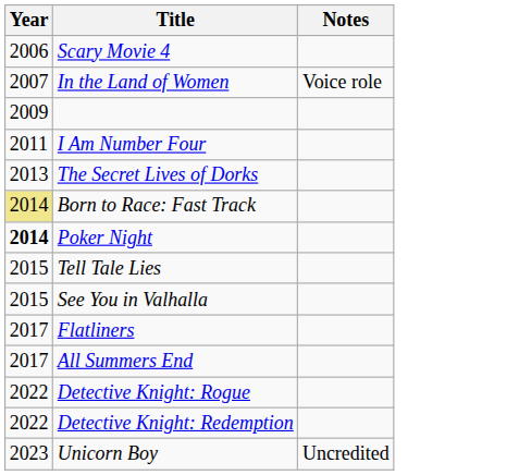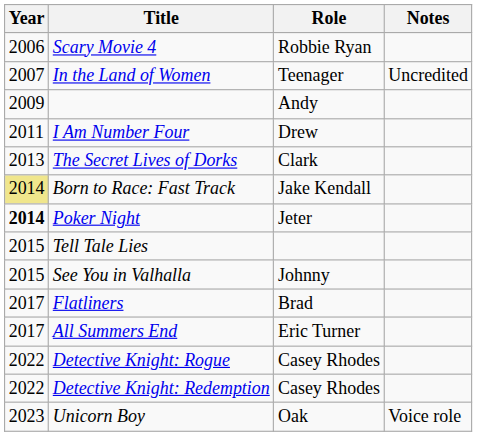 <table class="wikitable sortable">
 <tr>
 <th>Year</th>
 <th>Title</th>
+<th>Role</th>
 <th class="unsortable">Notes</th>
 </tr>
 <tr>
 <td>2006</td>
 <td><em><a href='#'>Scary Movie 4</a></em></td>
+<td>Robbie Ryan</td>
 <td></td>
 </tr>
 <tr>
 <td>2007</td>
 <td><em><a href='#'>In the Land of Women</a></em></td>
-<td>Voice role</td>
+<td>Teenager</td>
+<td>Uncredited</td>
 </tr>
 <tr>
 <td>2009</td>
 <td><em></em></td>
+<td>Andy</td>
 <td></td>
 </tr>
 <tr>
 <td>2011</td>
 <td><em><a href='#'>I Am Number Four</a></em></td>
+<td>Drew</td>
 <td></td>
 </tr>
 <tr>
 <td>2013</td>
 <td data-sort-value="Secret Lives of Dorks, The"><em><a href='#'>The Secret Lives of Dorks</a></em></td>
+<td>Clark</td>
 <td></td>
 </tr>
 <tr>
 <td style="background: khaki;">2014</td>
 <td><em>Born to Race: Fast Track</em></td>
+<td>Jake Kendall</td>
 <td></td>
 </tr>
 <tr>
 <td><strong>2014</strong></td>
 <td><em><a href='#'>Poker Night</a></em></td>
+<td>Jeter</td>
 <td></td>
 </tr>
 <tr>
 <td>2015</td>
 <td><em>Tell Tale Lies</em></td>
 <td></td>
+<td></td>
 </tr>
 <tr>
 <td>2015</td>
 <td><em>See You in Valhalla</em></td>
+<td>Johnny</td>
 <td></td>
 </tr>
 <tr>
 <td>2017</td>
 <td><em><a href='#'>Flatliners</a></em></td>
+<td>Brad</td>
 <td></td>
 </tr>
 <tr>
 <td>2017</td>
 <td><em><a href='#'>All Summers End</a></em></td>
+<td>Eric Turner</td>
 <td></td>
 </tr>
 <tr>
 <td>2022</td>
 <td><em><a href='#'>Detective Knight: Rogue</a></em></td>
+<td>Casey Rhodes</td>
 <td></td>
 </tr>
 <tr>
 <td>2022</td>
 <td><em><a href='#'>Detective Knight: Redemption</a></em></td>
+<td>Casey Rhodes</td>
 <td></td>
 </tr>
 <tr>
 <td>2023</td>
 <td><em>Unicorn Boy</em></td>
-<td>Uncredited</td>
+<td>Oak</td>
+<td>Voice role</td>
 </tr>
 </table>
